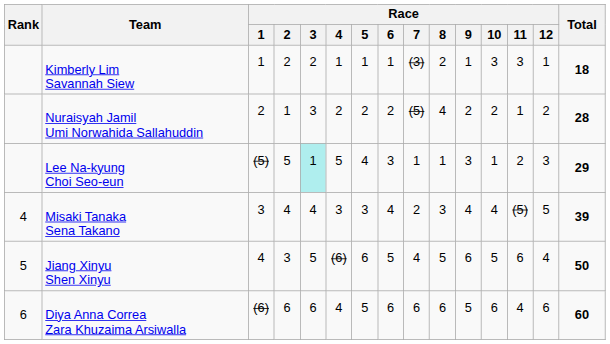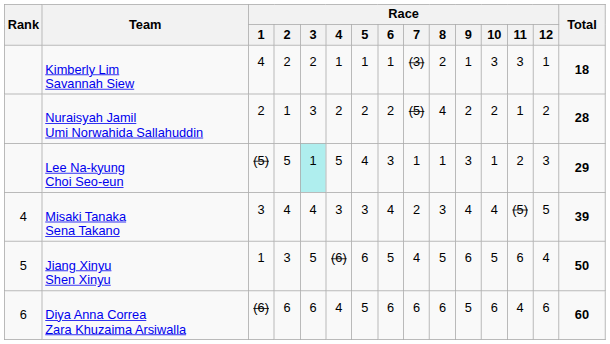 <table | class="wikitable" style="text-align:center">
 <tr>
 <th rowspan="2" width=40>Rank</th>
 <th rowspan="2" width=250>Team</th>
 <th colspan="12">Race</th>
 <th rowspan="2" width=50>Total</th>
 </tr>
 <tr>
 <th width=25>1</th>
 <th width=25>2</th>
 <th width=25>3</th>
 <th width=25>4</th>
 <th width=25>5</th>
 <th width=25>6</th>
 <th width=25>7</th>
 <th width=25>8</th>
 <th width=25>9</th>
 <th width=25>10</th>
 <th width=25>11</th>
 <th width=25>12</th>
 </tr>
 <tr>
 <td></td>
 <td align=left><br><a href='#'>Kimberly Lim</a><br><a href='#'>Savannah Siew</a></td>
-<td>1<br> </td>
+<td>4<br> </td>
 <td>2<br> </td>
 <td>2<br> </td>
 <td>1<br> </td>
 <td>1<br> </td>
 <td>1<br> </td>
 <td><s>(3)</s><br> </td>
 <td>2<br> </td>
 <td>1<br> </td>
 <td>3<br> </td>
 <td>3<br> </td>
 <td>1<br> </td>
 <td><strong>18</strong></td>
 </tr>
 <tr>
 <td></td>
 <td align=left><br><a href='#'>Nuraisyah Jamil</a><br><a href='#'>Umi Norwahida Sallahuddin</a></td>
 <td>2<br> </td>
 <td>1<br> </td>
 <td>3<br> </td>
 <td>2<br> </td>
 <td>2<br> </td>
 <td>2<br> </td>
 <td><s>(5)</s><br> </td>
 <td>4<br> </td>
 <td>2<br> </td>
 <td>2<br> </td>
 <td>1<br> </td>
 <td>2<br> </td>
 <td><strong>28</strong></td>
 </tr>
 <tr>
 <td></td>
 <td align=left><br><a href='#'>Lee Na-kyung</a><br><a href='#'>Choi Seo-eun</a></td>
 <td><s>(5)</s><br> </td>
 <td>5<br> </td>
 <td style="background: paleturquoise;">1<br> </td>
 <td>5<br> </td>
 <td>4<br> </td>
 <td>3<br> </td>
 <td>1<br> </td>
 <td>1<br> </td>
 <td>3<br> </td>
 <td>1<br> </td>
 <td>2<br> </td>
 <td>3<br> </td>
 <td><strong>29</strong></td>
 </tr>
 <tr>
 <td>4</td>
 <td align=left><br><a href='#'>Misaki Tanaka</a><br><a href='#'>Sena Takano</a></td>
 <td>3<br> </td>
 <td>4<br> </td>
 <td>4<br> </td>
 <td>3<br> </td>
 <td>3<br> </td>
 <td>4<br> </td>
 <td>2<br> </td>
 <td>3<br> </td>
 <td>4<br> </td>
 <td>4<br> </td>
 <td><s>(5)</s><br> </td>
 <td>5<br> </td>
 <td><strong>39</strong></td>
 </tr>
 <tr>
 <td>5</td>
 <td align=left><br><a href='#'>Jiang Xinyu</a><br><a href='#'>Shen Xinyu</a></td>
-<td>4<br> </td>
+<td>1<br> </td>
 <td>3<br> </td>
 <td>5<br> </td>
 <td><s>(6)</s><br> </td>
 <td>6<br> </td>
 <td>5<br> </td>
 <td>4<br> </td>
 <td>5<br> </td>
 <td>6<br> </td>
 <td>5<br> </td>
 <td>6<br> </td>
 <td>4<br> </td>
 <td><strong>50</strong></td>
 </tr>
 <tr>
 <td>6</td>
 <td align=left><br><a href='#'>Diya Anna Correa</a><br><a href='#'>Zara Khuzaima Arsiwalla</a></td>
 <td><s>(6)</s><br> </td>
 <td>6<br> </td>
 <td>6<br> </td>
 <td>4<br> </td>
 <td>5<br> </td>
 <td>6<br> </td>
 <td>6<br> </td>
 <td>6<br> </td>
 <td>5<br> </td>
 <td>6<br> </td>
 <td>4<br> </td>
 <td>6<br> </td>
 <td><strong>60</strong></td>
 </tr>
 </table>
